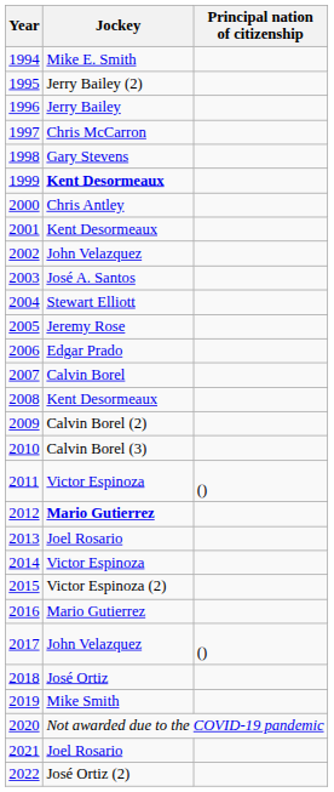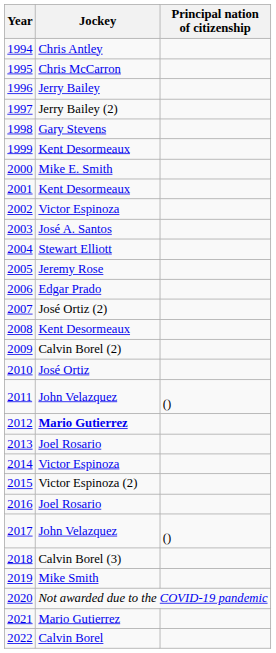 <table class="wikitable">
 <tr style="white-space: nowrap;">
 <th>Year</th>
 <th>Jockey</th>
 <th>Principal nation<br>of citizenship</th>
 </tr>
 <tr>
 <td><a href='#'>1994</a></td>
-<td><a href='#'>Mike E. Smith</a></td>
+<td><a href='#'>Chris Antley</a></td>
 <td></td>
 </tr>
 <tr>
 <td><a href='#'>1995</a></td>
-<td>Jerry Bailey (2)</td>
+<td><a href='#'>Chris McCarron</a></td>
 <td></td>
 </tr>
 <tr>
 <td><a href='#'>1996</a></td>
 <td><a href='#'>Jerry Bailey</a></td>
 <td></td>
 </tr>
 <tr>
 <td><a href='#'>1997</a></td>
-<td><a href='#'>Chris McCarron</a></td>
+<td>Jerry Bailey (2)</td>
 <td></td>
 </tr>
 <tr>
 <td><a href='#'>1998</a></td>
 <td><a href='#'>Gary Stevens</a></td>
 <td></td>
 </tr>
 <tr>
 <td><a href='#'>1999</a></td>
-<td><strong><a href='#'>Kent Desormeaux</a></strong></td>
+<td><a href='#'>Kent Desormeaux</a></td>
 <td></td>
 </tr>
 <tr>
 <td><a href='#'>2000</a></td>
-<td><a href='#'>Chris Antley</a></td>
+<td><a href='#'>Mike E. Smith</a></td>
 <td></td>
 </tr>
 <tr>
 <td><a href='#'>2001</a></td>
 <td><a href='#'>Kent Desormeaux</a></td>
 <td></td>
 </tr>
 <tr>
 <td><a href='#'>2002</a></td>
-<td><a href='#'>John Velazquez</a></td>
+<td><a href='#'>Victor Espinoza</a></td>
 <td></td>
 </tr>
 <tr>
 <td><a href='#'>2003</a></td>
 <td><a href='#'>José A. Santos</a></td>
 <td></td>
 </tr>
 <tr>
 <td><a href='#'>2004</a></td>
 <td><a href='#'>Stewart Elliott</a></td>
 <td></td>
 </tr>
 <tr>
 <td><a href='#'>2005</a></td>
 <td><a href='#'>Jeremy Rose</a></td>
 <td></td>
 </tr>
 <tr>
 <td><a href='#'>2006</a></td>
 <td><a href='#'>Edgar Prado</a></td>
 <td></td>
 </tr>
 <tr>
 <td><a href='#'>2007</a></td>
-<td><a href='#'>Calvin Borel</a></td>
+<td>José Ortiz (2)</td>
 <td></td>
 </tr>
 <tr>
 <td><a href='#'>2008</a></td>
 <td><a href='#'>Kent Desormeaux</a></td>
 <td></td>
 </tr>
 <tr>
 <td><a href='#'>2009</a></td>
 <td>Calvin Borel (2)</td>
 <td></td>
 </tr>
 <tr>
 <td><a href='#'>2010</a></td>
-<td>Calvin Borel (3)</td>
+<td><a href='#'>José Ortiz</a></td>
 <td></td>
 </tr>
 <tr>
 <td><a href='#'>2011</a></td>
-<td><a href='#'>Victor Espinoza</a></td>
+<td><a href='#'>John Velazquez</a></td>
 <td><br>()</td>
 </tr>
 <tr>
 <td><a href='#'>2012</a></td>
 <td><strong><a href='#'>Mario Gutierrez</a></strong></td>
 <td></td>
 </tr>
 <tr>
 <td><a href='#'>2013</a></td>
 <td><a href='#'>Joel Rosario</a></td>
 <td></td>
 </tr>
 <tr>
 <td><a href='#'>2014</a></td>
 <td><a href='#'>Victor Espinoza</a></td>
 <td></td>
 </tr>
 <tr>
 <td><a href='#'>2015</a></td>
 <td>Victor Espinoza (2)</td>
 <td></td>
 </tr>
 <tr>
 <td><a href='#'>2016</a></td>
-<td><a href='#'>Mario Gutierrez</a></td>
+<td><a href='#'>Joel Rosario</a></td>
 <td></td>
 </tr>
 <tr>
 <td><a href='#'>2017</a></td>
 <td><a href='#'>John Velazquez</a></td>
 <td><br>()</td>
 </tr>
 <tr>
 <td><a href='#'>2018</a></td>
-<td><a href='#'>José Ortiz</a></td>
+<td>Calvin Borel (3)</td>
 <td></td>
 </tr>
 <tr>
 <td><a href='#'>2019</a></td>
 <td><a href='#'>Mike Smith</a></td>
 <td></td>
 </tr>
 <tr>
 <td><a href='#'>2020</a></td>
 <td colspan=2 align=center><em>Not awarded due to the <a href='#'>COVID-19 pandemic</a></em></td>
 </tr>
 <tr>
 <td><a href='#'>2021</a></td>
-<td><a href='#'>Joel Rosario</a></td>
+<td><a href='#'>Mario Gutierrez</a></td>
 <td></td>
 </tr>
 <tr>
 <td><a href='#'>2022</a></td>
-<td>José Ortiz (2)</td>
+<td><a href='#'>Calvin Borel</a></td>
 <td></td>
 </tr>
 </table>
